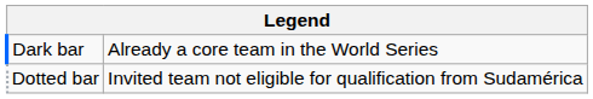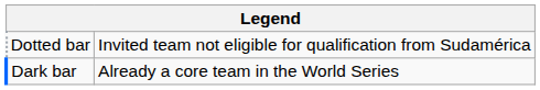 <table class="wikitable" style="font-size:92%">
 <tr>
 <th colspan=2>Legend</th>
 </tr>
 <tr>
+<td style="border-left:2px dotted #a2a9b1;">Dotted bar</td>
+<td>Invited team not eligible for qualification from Sudamérica</td>
+</tr>
+<tr>
 <td style="border-left:3px solid #06f;">Dark bar</td>
 <td>Already a core team in the World Series</td>
 </tr>
-<tr>
-<td style="border-left:2px dotted #a2a9b1;">Dotted bar</td>
-<td>Invited team not eligible for qualification from Sudamérica</td>
-</tr>
 </table>
